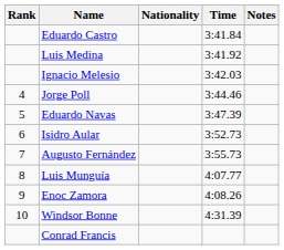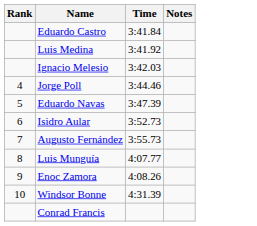 <table class="wikitable sortable" style="text-align:center;font-size:95%">
 <tr>
 <th>Rank</th>
 <th>Name</th>
-<th>Nationality</th>
 <th>Time</th>
 <th>Notes</th>
 </tr>
 <tr>
 <td></td>
 <td align=left><a href='#'>Eduardo Castro</a></td>
-<td align=left></td>
 <td>3:41.84</td>
 <td></td>
 </tr>
 <tr>
 <td></td>
 <td align=left><a href='#'>Luis Medina</a></td>
-<td align=left></td>
 <td>3:41.92</td>
 <td></td>
 </tr>
 <tr>
 <td></td>
 <td align=left><a href='#'>Ignacio Melesio</a></td>
-<td align=left></td>
 <td>3:42.03</td>
 <td></td>
 </tr>
 <tr>
 <td>4</td>
 <td align=left><a href='#'>Jorge Poll</a></td>
-<td align=left></td>
 <td>3:44.46</td>
 <td></td>
 </tr>
 <tr>
 <td>5</td>
 <td align=left><a href='#'>Eduardo Navas</a></td>
-<td align=left></td>
 <td>3:47.39</td>
 <td></td>
 </tr>
 <tr>
 <td>6</td>
 <td align=left><a href='#'>Isidro Aular</a></td>
-<td align=left></td>
 <td>3:52.73</td>
 <td></td>
 </tr>
 <tr>
 <td>7</td>
 <td align=left><a href='#'>Augusto Fernández</a></td>
-<td align=left></td>
 <td>3:55.73</td>
 <td></td>
 </tr>
 <tr>
 <td>8</td>
 <td align=left><a href='#'>Luis Munguía</a></td>
-<td align=left></td>
 <td>4:07.77</td>
 <td></td>
 </tr>
 <tr>
 <td>9</td>
 <td align=left><a href='#'>Enoc Zamora</a></td>
-<td align=left></td>
 <td>4:08.26</td>
 <td></td>
 </tr>
 <tr>
 <td>10</td>
 <td align=left><a href='#'>Windsor Bonne</a></td>
-<td align=left></td>
 <td>4:31.39</td>
 <td></td>
 </tr>
 <tr>
 <td></td>
 <td align=left><a href='#'>Conrad Francis</a></td>
-<td align=left></td>
 <td></td>
 <td></td>
 </tr>
 </table>
